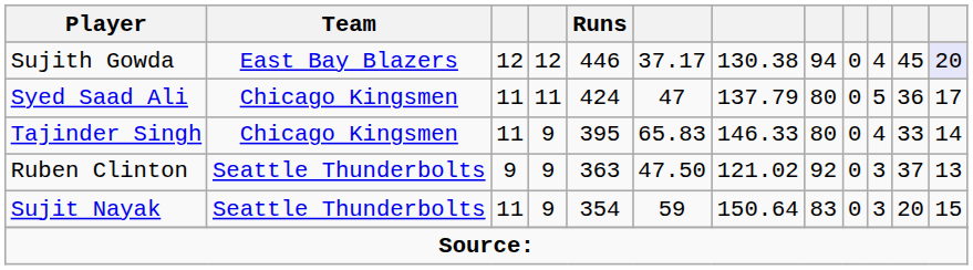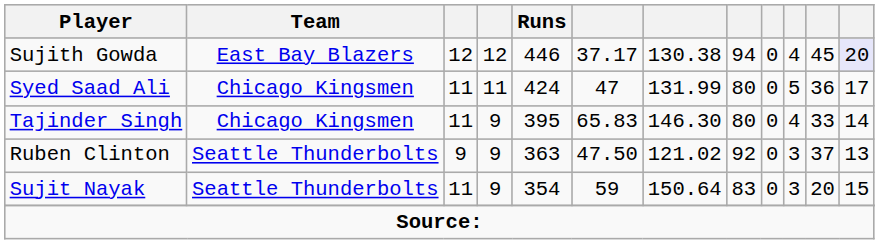 <table class="wikitable sortable"  style="text-align: center;">
 <tr>
 <th class="unsortable">Player</th>
 <th>Team</th>
 <th></th>
 <th></th>
 <th>Runs</th>
 <th></th>
 <th></th>
 <th></th>
 <th></th>
 <th></th>
 <th></th>
 <th></th>
 </tr>
 <tr>
 <td style="text-align:left">Sujith Gowda</td>
 <td><a href='#'>East Bay Blazers</a></td>
 <td>12</td>
 <td>12</td>
 <td>446</td>
 <td>37.17</td>
 <td>130.38</td>
 <td>94</td>
 <td>0</td>
 <td>4</td>
 <td>45</td>
 <td style="background: lavender;">20</td>
 </tr>
 <tr>
 <td style="text-align:left"><a href='#'>Syed Saad Ali</a></td>
 <td><a href='#'>Chicago Kingsmen</a></td>
 <td>11</td>
 <td>11</td>
 <td>424</td>
 <td>47</td>
-<td>137.79</td>
+<td>131.99</td>
 <td>80</td>
 <td>0</td>
 <td>5</td>
 <td>36</td>
 <td>17</td>
 </tr>
 <tr>
 <td style="text-align:left"><a href='#'>Tajinder Singh</a></td>
 <td><a href='#'>Chicago Kingsmen</a></td>
 <td>11</td>
 <td>9</td>
 <td>395</td>
 <td>65.83</td>
-<td>146.33</td>
+<td>146.30</td>
 <td>80</td>
 <td>0</td>
 <td>4</td>
 <td>33</td>
 <td>14</td>
 </tr>
 <tr>
 <td style="text-align:left">Ruben Clinton</td>
 <td><a href='#'>Seattle Thunderbolts</a></td>
 <td>9</td>
 <td>9</td>
 <td>363</td>
 <td>47.50</td>
 <td>121.02</td>
 <td>92</td>
 <td>0</td>
 <td>3</td>
 <td>37</td>
 <td>13</td>
 </tr>
 <tr>
 <td style="text-align:left"><a href='#'>Sujit Nayak</a></td>
 <td><a href='#'>Seattle Thunderbolts</a></td>
 <td>11</td>
 <td>9</td>
 <td>354</td>
 <td>59</td>
 <td>150.64</td>
 <td>83</td>
 <td>0</td>
 <td>3</td>
 <td>20</td>
 <td>15</td>
 </tr>
 <tr>
 </tr>
 <tr class=sortbottom>
 <td colspan=15><strong>Source:</strong> </td>
 </tr>
 </table>
